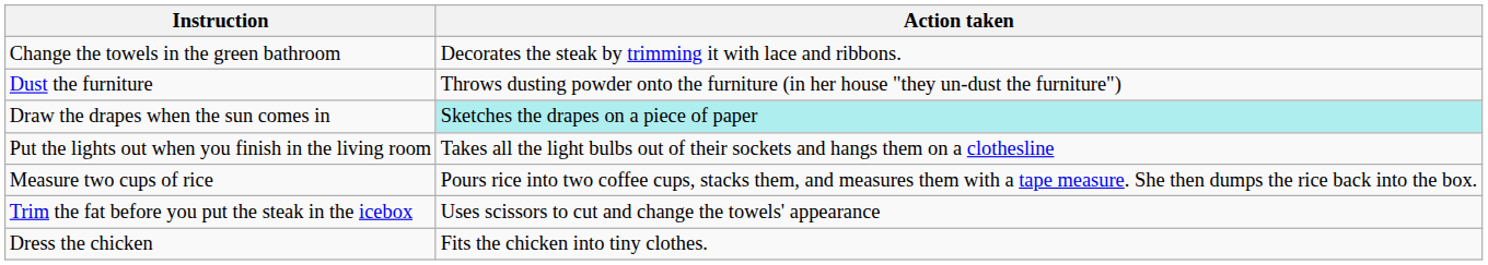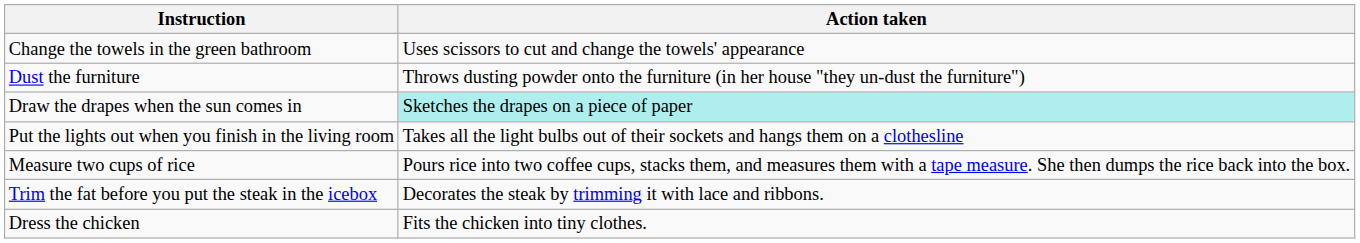 <table class="wikitable">
 <tr>
 <th>Instruction</th>
 <th>Action taken</th>
 </tr>
 <tr>
 <td>Change the towels in the green bathroom</td>
-<td>Decorates the steak by <a href='#'>trimming</a> it with lace and ribbons.</td>
+<td>Uses scissors to cut and change the towels' appearance</td>
 </tr>
 <tr>
 <td><a href='#'>Dust</a> the furniture</td>
 <td>Throws dusting powder onto the furniture (in her house "they un-dust the furniture")</td>
 </tr>
 <tr>
 <td>Draw the drapes when the sun comes in</td>
 <td style="background: paleturquoise;">Sketches the drapes on a piece of paper</td>
 </tr>
 <tr>
 <td>Put the lights out when you finish in the living room</td>
 <td>Takes all the light bulbs out of their sockets and hangs them on a <a href='#'>clothesline</a></td>
 </tr>
 <tr>
 <td>Measure two cups of rice</td>
 <td>Pours rice into two coffee cups, stacks them, and measures them with a <a href='#'>tape measure</a>. She then dumps the rice back into the box.</td>
 </tr>
 <tr>
 <td><a href='#'>Trim</a> the fat before you put the steak in the <a href='#'>icebox</a></td>
-<td>Uses scissors to cut and change the towels' appearance</td>
+<td>Decorates the steak by <a href='#'>trimming</a> it with lace and ribbons.</td>
 </tr>
 <tr>
 <td>Dress the chicken</td>
 <td>Fits the chicken into tiny clothes.</td>
 </tr>
 </table>
